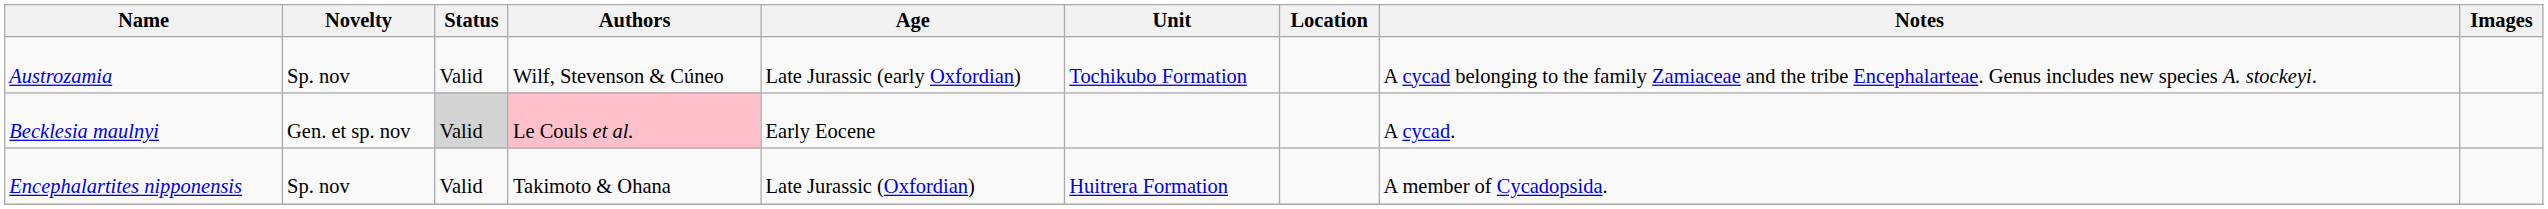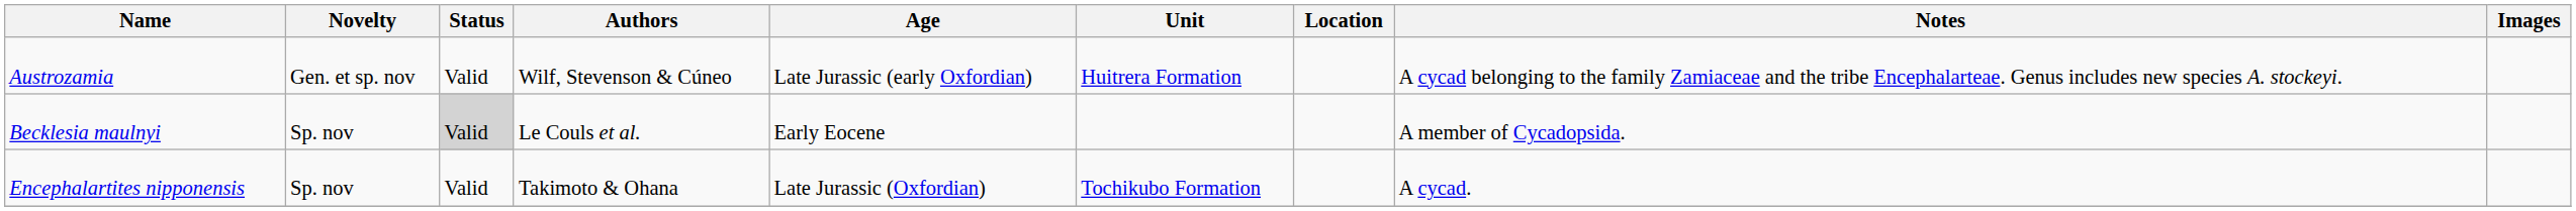 <table class="wikitable sortable" align="center" width="100%">
 <tr>
 <th>Name</th>
 <th>Novelty</th>
 <th>Status</th>
 <th>Authors</th>
 <th>Age</th>
 <th>Unit</th>
 <th>Location</th>
 <th>Notes</th>
 <th>Images</th>
 </tr>
 <tr>
 <td><br><em><a href='#'>Austrozamia</a></em></td>
-<td><br>Sp. nov</td>
+<td><br>Gen. et sp. nov</td>
 <td><br>Valid</td>
 <td><br>Wilf, Stevenson & Cúneo</td>
 <td><br>Late Jurassic (early <a href='#'>Oxfordian</a>)</td>
-<td><br><a href='#'>Tochikubo Formation</a></td>
+<td><br><a href='#'>Huitrera Formation</a></td>
 <td><br></td>
 <td><br>A <a href='#'>cycad</a> belonging to the family <a href='#'>Zamiaceae</a> and the tribe <a href='#'>Encephalarteae</a>. Genus includes new species <em>A. stockeyi</em>.</td>
 <td></td>
 </tr>
 <tr>
 <td><br><em><a href='#'>Becklesia maulnyi</a></em></td>
-<td><br>Gen. et sp. nov</td>
+<td><br>Sp. nov</td>
 <td style="background: lightgrey;"><br>Valid</td>
-<td style="background: pink;"><br>Le Couls <em>et al.</em></td>
+<td><br>Le Couls <em>et al.</em></td>
 <td><br>Early Eocene</td>
 <td></td>
 <td><br></td>
-<td><br>A <a href='#'>cycad</a>.</td>
+<td><br>A member of <a href='#'>Cycadopsida</a>.</td>
 <td></td>
 </tr>
 <tr>
 <td><br><em><a href='#'>Encephalartites nipponensis</a></em></td>
 <td><br>Sp. nov</td>
 <td><br>Valid</td>
 <td><br>Takimoto & Ohana</td>
 <td><br>Late Jurassic (<a href='#'>Oxfordian</a>)</td>
-<td><br><a href='#'>Huitrera Formation</a></td>
+<td><br><a href='#'>Tochikubo Formation</a></td>
 <td><br></td>
-<td><br>A member of <a href='#'>Cycadopsida</a>.</td>
+<td><br>A <a href='#'>cycad</a>.</td>
 <td></td>
 </tr>
 <tr>
 </tr>
 </table>
